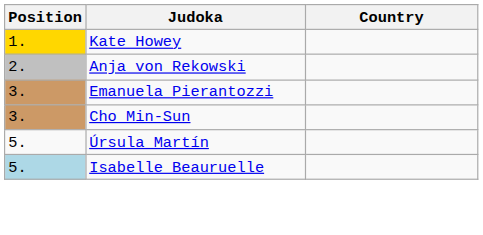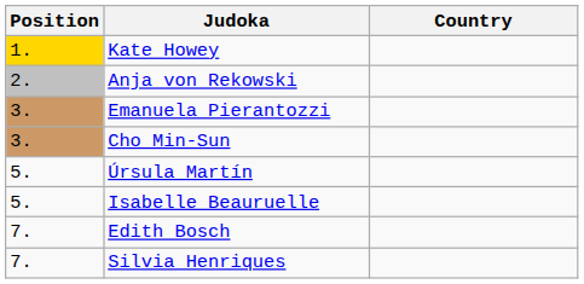 <table class=wikitable>
 <tr>
 <th>Position</th>
 <th width=180>Judoka</th>
 <th width=140>Country</th>
 </tr>
 <tr>
 <td bgcolor=gold>1.</td>
 <td><a href='#'>Kate Howey</a></td>
 <td></td>
 </tr>
 <tr>
 <td bgcolor=silver>2.</td>
 <td><a href='#'>Anja von Rekowski</a></td>
 <td></td>
 </tr>
 <tr>
 <td bgcolor=CC9966>3.</td>
 <td><a href='#'>Emanuela Pierantozzi</a></td>
 <td></td>
 </tr>
 <tr>
 <td bgcolor=CC9966>3.</td>
 <td><a href='#'>Cho Min-Sun</a></td>
 <td></td>
 </tr>
 <tr>
 <td>5.</td>
 <td><a href='#'>Úrsula Martín</a></td>
 <td></td>
 </tr>
 <tr>
-<td style="background: lightblue;">5.</td>
+<td>5.</td>
 <td><a href='#'>Isabelle Beauruelle</a></td>
 <td></td>
 </tr>
+<tr>
+<td>7.</td>
+<td><a href='#'>Edith Bosch</a></td>
+<td></td>
+</tr>
+<tr>
+<td>7.</td>
+<td><a href='#'>Silvia Henriques</a></td>
+<td></td>
+</tr>
 </table>
